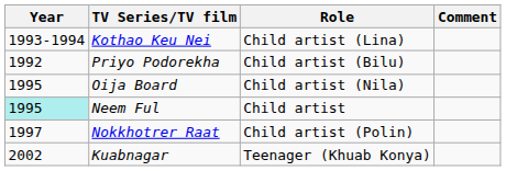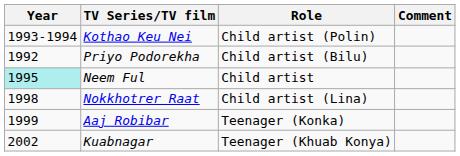 <table class="wikitable">
 <tr>
 <th>Year</th>
 <th>TV Series/TV film</th>
 <th>Role</th>
 <th>Comment</th>
 </tr>
 <tr>
 <td>1993-1994</td>
 <td><em><a href='#'>Kothao Keu Nei</a></em></td>
-<td>Child artist (Lina)</td>
+<td>Child artist (Polin)</td>
 <td></td>
 </tr>
 <tr>
 <td>1992</td>
 <td><em>Priyo Podorekha</em></td>
 <td>Child artist (Bilu)</td>
 <td></td>
 </tr>
 <tr>
-<td>1995</td>
-<td><em>Oija Board</em></td>
-<td>Child artist (Nila)</td>
-<td></td>
-</tr>
-<tr>
 <td style="background: paleturquoise;">1995</td>
 <td><em>Neem Ful</em></td>
 <td>Child artist</td>
 <td></td>
 </tr>
 <tr>
-<td>1997</td>
+<td>1998</td>
 <td><em><a href='#'>Nokkhotrer Raat</a></em></td>
-<td>Child artist (Polin)</td>
+<td>Child artist (Lina)</td>
+<td></td>
+</tr>
+<tr>
+<td>1999</td>
+<td><em><a href='#'>Aaj Robibar</a></em></td>
+<td>Teenager (Konka)</td>
 <td></td>
 </tr>
 <tr>
 <td>2002</td>
 <td><em>Kuabnagar</em></td>
 <td>Teenager (Khuab Konya)</td>
 <td></td>
 </tr>
 </table>
